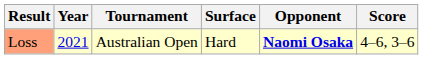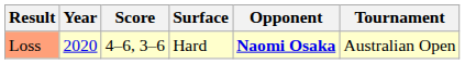 <table class="sortable wikitable">
 <tr>
 <th>Result</th>
 <th>Year</th>
-<th>Tournament</th>
+<th class="unsortable">Score</th>
 <th>Surface</th>
 <th>Opponent</th>
-<th class="unsortable">Score</th>
+<th>Tournament</th>
 </tr>
 <tr bgcolor=#ffffcc>
 <td style="background:#ffa07a;">Loss</td>
-<td><a href='#'>2021</a></td>
-<td>Australian Open</td>
+<td><a href='#'>2020</a></td>
+<td>4–6, 3–6</td>
 <td>Hard</td>
 <td><strong> <a href='#'>Naomi Osaka</a></strong></td>
-<td>4–6, 3–6</td>
+<td>Australian Open</td>
 </tr>
 </table>
